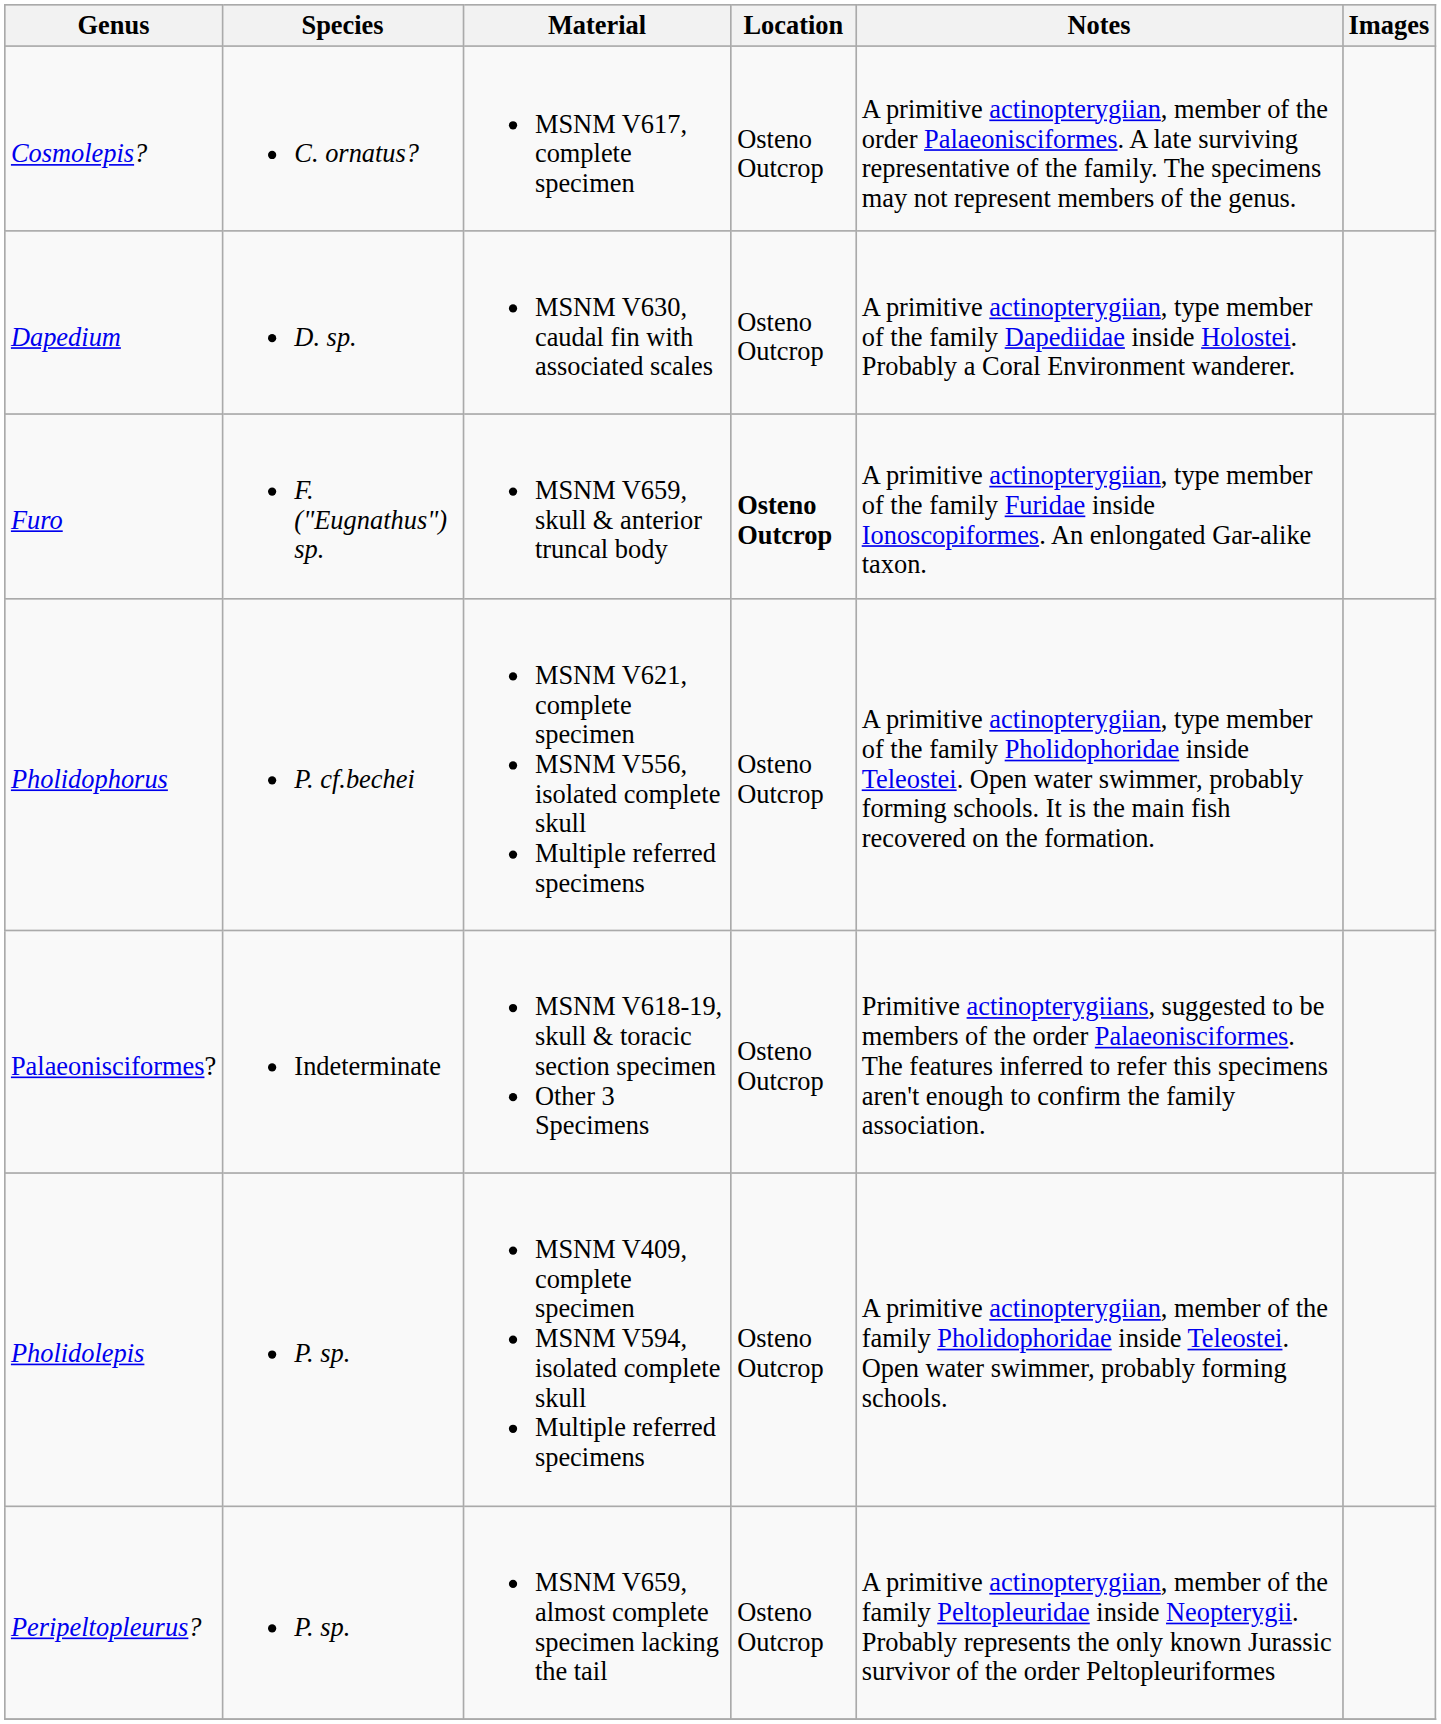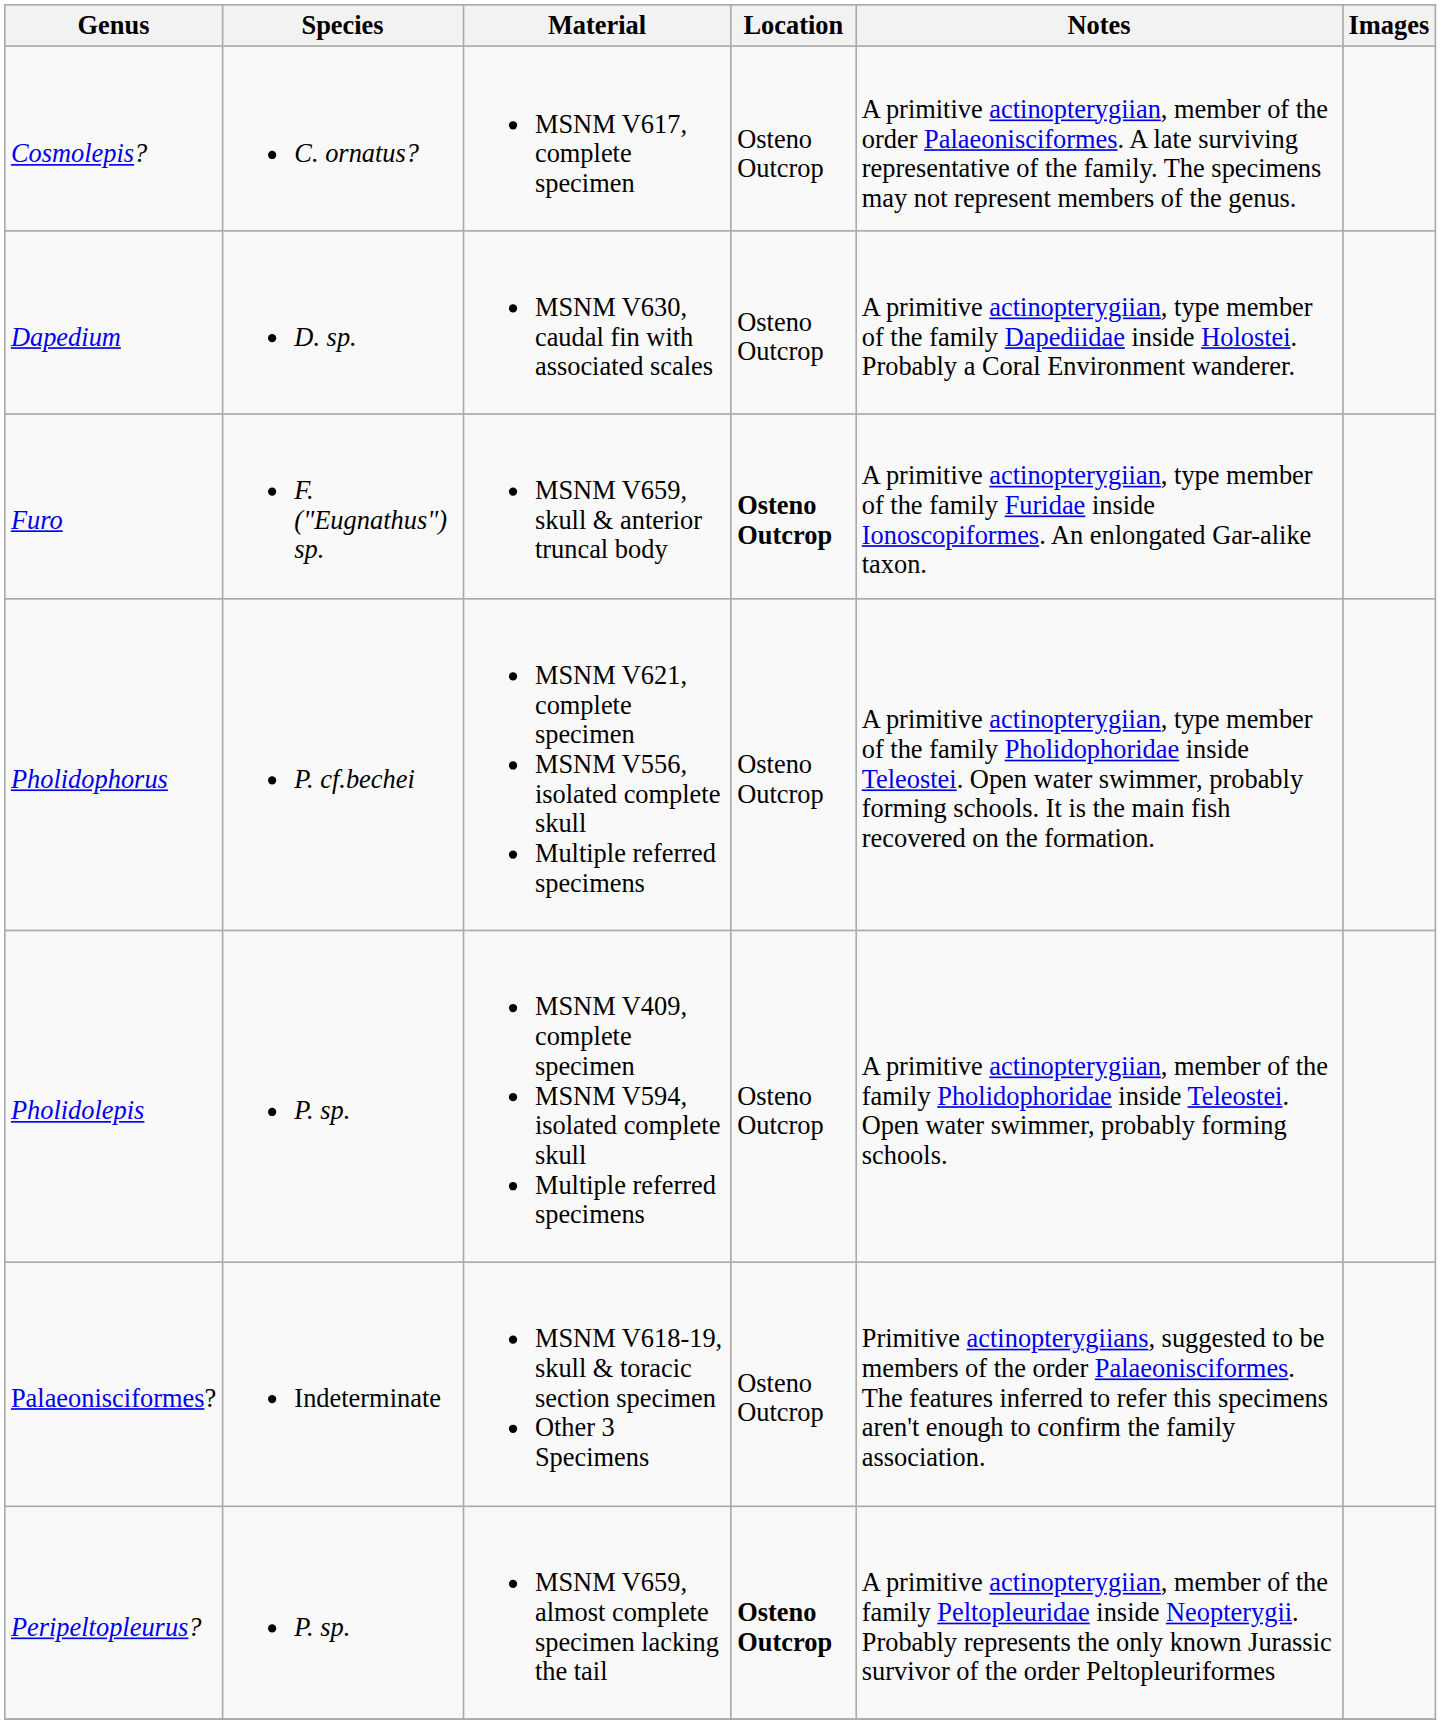 <table class="wikitable" align="center">
 <tr>
 <th>Genus</th>
 <th>Species</th>
 <th>Material</th>
 <th>Location</th>
 <th>Notes</th>
 <th>Images</th>
 </tr>
 <tr>
 <td><br><em><a href='#'>Cosmolepis</a>?</em></td>
 <td><br><ul><li><em>C. ornatus?</em></li></ul></td>
 <td><br><ul><li>MSNM V617, complete specimen</li></ul></td>
 <td><br>Osteno Outcrop</td>
 <td><br>A primitive <a href='#'>actinopterygiian</a>, member of the order <a href='#'>Palaeonisciformes</a>. A late surviving representative of the family. The specimens may not represent members of the genus.</td>
 <td></td>
 </tr>
 <tr>
 <td><br><em><a href='#'>Dapedium</a></em></td>
 <td><br><ul><li><em>D. sp.</em></li></ul></td>
 <td><br><ul><li>MSNM V630, caudal fin with associated scales</li></ul></td>
 <td><br>Osteno Outcrop</td>
 <td><br>A primitive <a href='#'>actinopterygiian</a>, type member of the family <a href='#'>Dapediidae</a> inside <a href='#'>Holostei</a>. Probably a Coral Environment wanderer.</td>
 <td></td>
 </tr>
 <tr>
 <td><br><em><a href='#'>Furo</a></em></td>
 <td><br><ul><li><em>F. ("Eugnathus") sp.</em></li></ul></td>
 <td><br><ul><li>MSNM V659, skull & anterior truncal body</li></ul></td>
 <td><strong><br>Osteno Outcrop</strong></td>
 <td><br>A primitive <a href='#'>actinopterygiian</a>, type member of the family <a href='#'>Furidae</a> inside <a href='#'>Ionoscopiformes</a>. An enlongated Gar-alike taxon.</td>
 <td></td>
 </tr>
 <tr>
 <td><br><em><a href='#'>Pholidophorus</a></em></td>
 <td><br><ul><li><em>P. cf.bechei</em></li></ul></td>
 <td><br><ul><li>MSNM V621, complete specimen</li><li>MSNM V556, isolated complete skull</li><li>Multiple referred specimens</li></ul></td>
 <td><br>Osteno Outcrop</td>
 <td><br>A primitive <a href='#'>actinopterygiian</a>, type member of the family <a href='#'>Pholidophoridae</a> inside <a href='#'>Teleostei</a>. Open water swimmer, probably forming schools. It is the main fish recovered on the formation.</td>
 <td></td>
 </tr>
 <tr>
+<td><br><em><a href='#'>Pholidolepis</a></em></td>
+<td><br><ul><li><em>P. sp.</em></li></ul></td>
+<td><br><ul><li>MSNM V409, complete specimen</li><li>MSNM V594, isolated complete skull</li><li>Multiple referred specimens</li></ul></td>
+<td><br>Osteno Outcrop</td>
+<td><br>A primitive <a href='#'>actinopterygiian</a>, member of the family <a href='#'>Pholidophoridae</a> inside <a href='#'>Teleostei</a>. Open water swimmer, probably forming schools.</td>
+<td></td>
+</tr>
+<tr>
 <td><br><a href='#'>Palaeonisciformes</a>?</td>
 <td><br><ul><li>Indeterminate</li></ul></td>
 <td><br><ul><li>MSNM V618-19, skull & toracic section specimen</li><li>Other 3 Specimens</li></ul></td>
 <td><br>Osteno Outcrop</td>
 <td><br>Primitive <a href='#'>actinopterygiians</a>, suggested to be members of the order <a href='#'>Palaeonisciformes</a>. The features inferred to refer this specimens aren't enough to confirm the family association.</td>
 <td></td>
 </tr>
 <tr>
-<td><br><em><a href='#'>Pholidolepis</a></em></td>
-<td><br><ul><li><em>P. sp.</em></li></ul></td>
-<td><br><ul><li>MSNM V409, complete specimen</li><li>MSNM V594, isolated complete skull</li><li>Multiple referred specimens</li></ul></td>
-<td><br>Osteno Outcrop</td>
-<td><br>A primitive <a href='#'>actinopterygiian</a>, member of the family <a href='#'>Pholidophoridae</a> inside <a href='#'>Teleostei</a>. Open water swimmer, probably forming schools.</td>
-<td></td>
-</tr>
-<tr>
 <td><br><em><a href='#'>Peripeltopleurus</a>?</em></td>
 <td><br><ul><li><em>P. sp.</em></li></ul></td>
 <td><br><ul><li>MSNM V659, almost complete specimen lacking the tail</li></ul></td>
-<td><br>Osteno Outcrop</td>
+<td><strong><br>Osteno Outcrop</strong></td>
 <td><br>A primitive <a href='#'>actinopterygiian</a>, member of the family <a href='#'>Peltopleuridae</a> inside <a href='#'>Neopterygii</a>.  Probably represents the only known Jurassic survivor of the order Peltopleuriformes</td>
 <td></td>
 </tr>
 <tr>
 </tr>
 </table>
